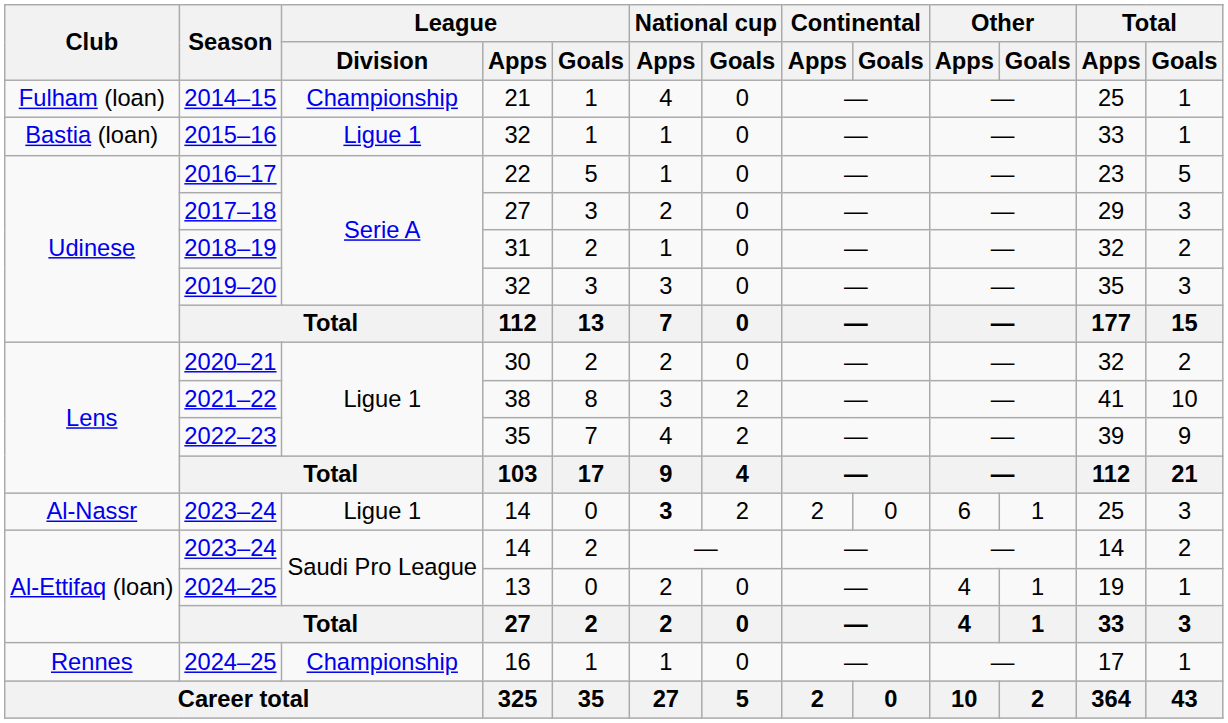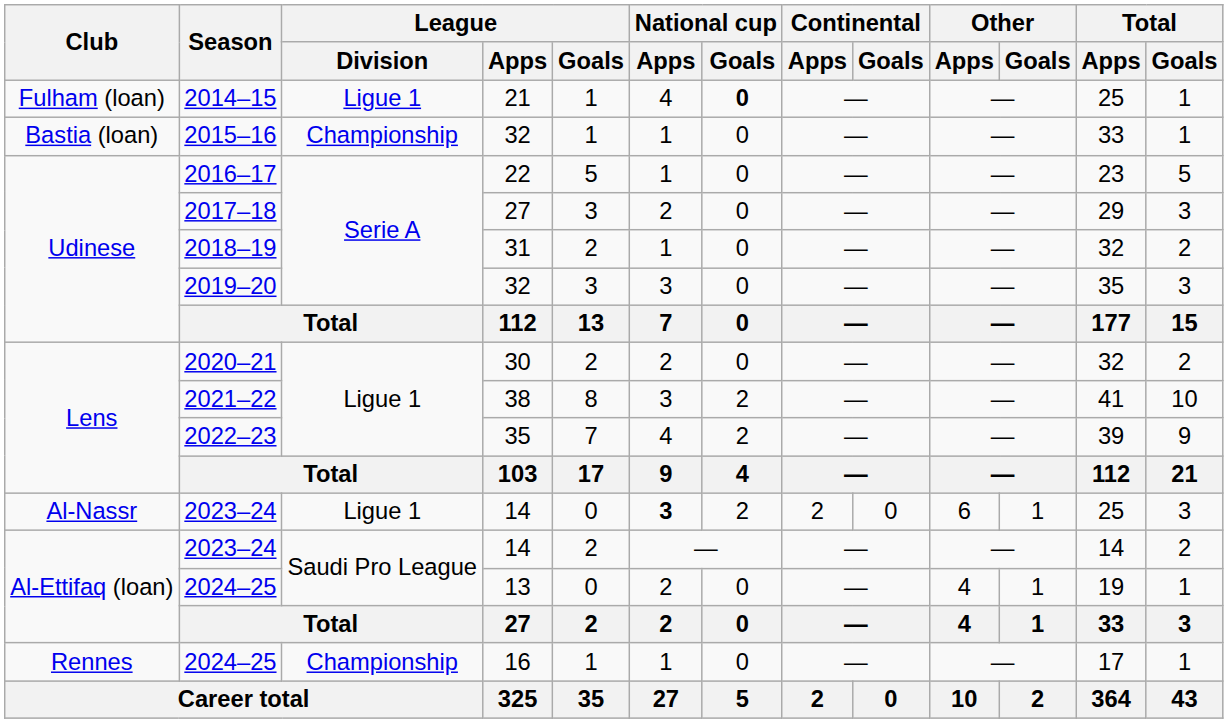 <table class="wikitable" style="text-align: center">
 <tr>
 <th rowspan="2">Club</th>
 <th rowspan="2">Season</th>
 <th colspan="3">League</th>
 <th colspan="2">National cup</th>
 <th colspan="2">Continental</th>
 <th colspan="2">Other</th>
 <th colspan="2">Total</th>
 </tr>
 <tr>
 <th>Division</th>
 <th>Apps</th>
 <th>Goals</th>
 <th>Apps</th>
 <th>Goals</th>
 <th>Apps</th>
 <th>Goals</th>
 <th>Apps</th>
 <th>Goals</th>
 <th>Apps</th>
 <th>Goals</th>
 </tr>
 <tr>
 <td><a href='#'>Fulham</a> (loan)</td>
 <td><a href='#'>2014–15</a></td>
-<td><a href='#'>Championship</a></td>
+<td><a href='#'>Ligue 1</a></td>
 <td>21</td>
 <td>1</td>
 <td>4</td>
-<td>0</td>
+<td><strong>0</strong></td>
 <td colspan="2">—</td>
 <td colspan="2">—</td>
 <td>25</td>
 <td>1</td>
 </tr>
 <tr>
 <td><a href='#'>Bastia</a> (loan)</td>
 <td><a href='#'>2015–16</a></td>
-<td><a href='#'>Ligue 1</a></td>
+<td><a href='#'>Championship</a></td>
 <td>32</td>
 <td>1</td>
 <td>1</td>
 <td>0</td>
 <td colspan="2">—</td>
 <td colspan="2">—</td>
 <td>33</td>
 <td>1</td>
 </tr>
 <tr>
 <td rowspan="5"><a href='#'>Udinese</a></td>
 <td><a href='#'>2016–17</a></td>
 <td rowspan="4"><a href='#'>Serie A</a></td>
 <td>22</td>
 <td>5</td>
 <td>1</td>
 <td>0</td>
 <td colspan="2">—</td>
 <td colspan="2">—</td>
 <td>23</td>
 <td>5</td>
 </tr>
 <tr>
 <td><a href='#'>2017–18</a></td>
 <td>27</td>
 <td>3</td>
 <td>2</td>
 <td>0</td>
 <td colspan="2">—</td>
 <td colspan="2">—</td>
 <td>29</td>
 <td>3</td>
 </tr>
 <tr>
 <td><a href='#'>2018–19</a></td>
 <td>31</td>
 <td>2</td>
 <td>1</td>
 <td>0</td>
 <td colspan="2">—</td>
 <td colspan="2">—</td>
 <td>32</td>
 <td>2</td>
 </tr>
 <tr>
 <td><a href='#'>2019–20</a></td>
 <td>32</td>
 <td>3</td>
 <td>3</td>
 <td>0</td>
 <td colspan="2">—</td>
 <td colspan="2">—</td>
 <td>35</td>
 <td>3</td>
 </tr>
 <tr>
 <th colspan="2">Total</th>
 <th>112</th>
 <th>13</th>
 <th>7</th>
 <th>0</th>
 <th colspan="2">—</th>
 <th colspan="2">—</th>
 <th>177</th>
 <th>15</th>
 </tr>
 <tr>
 <td rowspan="4"><a href='#'>Lens</a></td>
 <td><a href='#'>2020–21</a></td>
 <td rowspan="3">Ligue 1</td>
 <td>30</td>
 <td>2</td>
 <td>2</td>
 <td>0</td>
 <td colspan="2">—</td>
 <td colspan="2">—</td>
 <td>32</td>
 <td>2</td>
 </tr>
 <tr>
 <td><a href='#'>2021–22</a></td>
 <td>38</td>
 <td>8</td>
 <td>3</td>
 <td>2</td>
 <td colspan="2">—</td>
 <td colspan="2">—</td>
 <td>41</td>
 <td>10</td>
 </tr>
 <tr>
 <td><a href='#'>2022–23</a></td>
 <td>35</td>
 <td>7</td>
 <td>4</td>
 <td>2</td>
 <td colspan="2">—</td>
 <td colspan="2">—</td>
 <td>39</td>
 <td>9</td>
 </tr>
 <tr>
 <th colspan="2">Total</th>
 <th>103</th>
 <th>17</th>
 <th>9</th>
 <th>4</th>
 <th colspan="2">—</th>
 <th colspan="2">—</th>
 <th>112</th>
 <th>21</th>
 </tr>
 <tr>
 <td><a href='#'>Al-Nassr</a></td>
 <td><a href='#'>2023–24</a></td>
 <td>Ligue 1</td>
 <td>14</td>
 <td>0</td>
 <td><strong>3</strong></td>
 <td>2</td>
 <td>2</td>
 <td>0</td>
 <td>6</td>
 <td>1</td>
 <td>25</td>
 <td>3</td>
 </tr>
 <tr>
 <td rowspan="3"><a href='#'>Al-Ettifaq</a> (loan)</td>
 <td><a href='#'>2023–24</a></td>
 <td rowspan="2">Saudi Pro League</td>
 <td>14</td>
 <td>2</td>
 <td colspan="2">—</td>
 <td colspan="2">—</td>
 <td colspan="2">—</td>
 <td>14</td>
 <td>2</td>
 </tr>
 <tr>
 <td><a href='#'>2024–25</a></td>
 <td>13</td>
 <td>0</td>
 <td>2</td>
 <td>0</td>
 <td colspan="2">—</td>
 <td>4</td>
 <td>1</td>
 <td>19</td>
 <td>1</td>
 </tr>
 <tr>
 <th colspan="2">Total</th>
 <th>27</th>
 <th>2</th>
 <th>2</th>
 <th>0</th>
 <th colspan="2">—</th>
 <th>4</th>
 <th>1</th>
 <th>33</th>
 <th>3</th>
 </tr>
 <tr>
 <td><a href='#'>Rennes</a></td>
 <td><a href='#'>2024–25</a></td>
 <td><a href='#'>Championship</a></td>
 <td>16</td>
 <td>1</td>
 <td>1</td>
 <td>0</td>
 <td colspan="2">—</td>
 <td colspan="2">—</td>
 <td>17</td>
 <td>1</td>
 </tr>
 <tr>
 <th colspan="3">Career total</th>
 <th>325</th>
 <th>35</th>
 <th>27</th>
 <th>5</th>
 <th>2</th>
 <th>0</th>
 <th>10</th>
 <th>2</th>
 <th>364</th>
 <th>43</th>
 </tr>
 </table>
